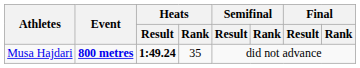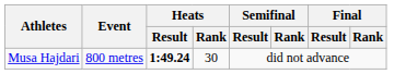 <table class="wikitable" border="1" style="font-size:90%">
 <tr>
 <th rowspan="2">Athletes</th>
 <th rowspan="2">Event</th>
 <th colspan="2">Heats</th>
 <th colspan="2">Semifinal</th>
 <th colspan="2">Final</th>
 </tr>
 <tr>
 <th>Result</th>
 <th>Rank</th>
 <th>Result</th>
 <th>Rank</th>
 <th>Result</th>
 <th>Rank</th>
 </tr>
 <tr>
 <td><a href='#'>Musa Hajdari</a></td>
-<td><strong><a href='#'>800 metres</a></strong></td>
+<td><a href='#'>800 metres</a></td>
 <td align=center><strong>1:49.24</strong></td>
-<td align=center>35</td>
+<td align=center>30</td>
 <td align=center colspan=4>did not advance</td>
 </tr>
 </table>
